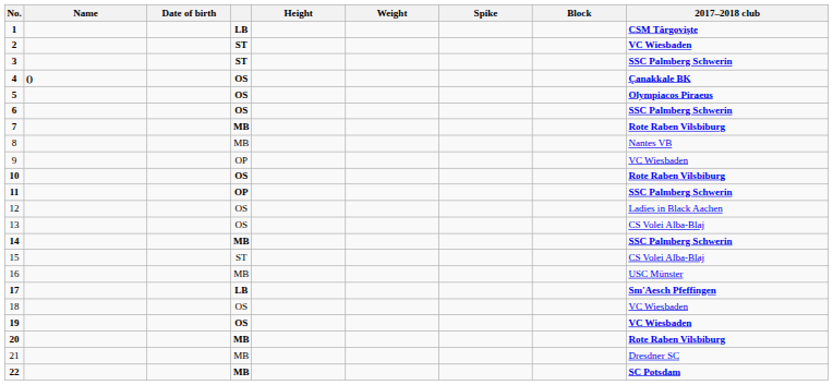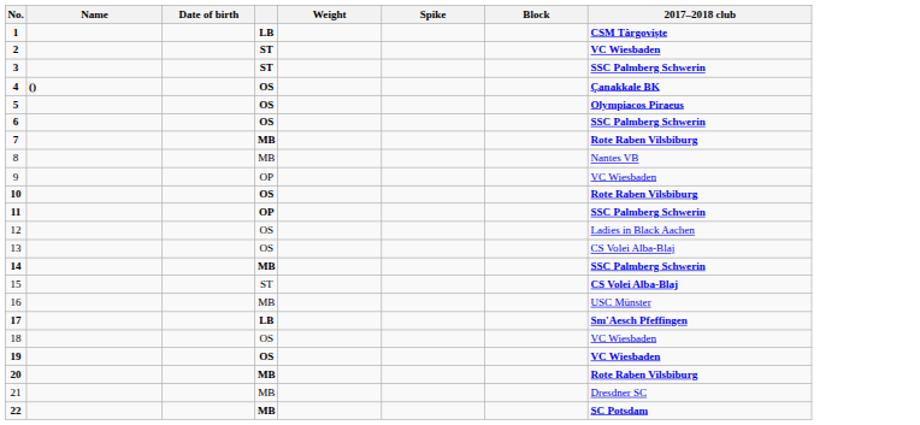 <table class="wikitable sortable" style="font-size:90%; text-align:center;">
 <tr>
 <th>No.</th>
 <th style="width:12em">Name</th>
 <th style="width:8em">Date of birth</th>
 <th></th>
-<th style="width:9em">Height</th>
 <th style="width:9em">Weight</th>
 <th style="width:9em">Spike</th>
 <th style="width:9em">Block</th>
 <th style="width:20em">2017–2018 club</th>
 </tr>
 <tr style="font-weight:bold;">
 <td>1</td>
 <td align=left></td>
 <td align=right></td>
 <td>LB</td>
 <td></td>
 <td></td>
 <td></td>
-<td></td>
 <td align=left> <a href='#'>CSM Târgoviște</a></td>
 </tr>
 <tr style="font-weight:bold;">
 <td>2</td>
 <td align=left></td>
 <td align=right></td>
 <td>ST</td>
-<td></td>
 <td></td>
 <td></td>
 <td></td>
 <td align=left> <a href='#'>VC Wiesbaden</a></td>
 </tr>
 <tr style="font-weight:bold;">
 <td>3</td>
 <td align=left></td>
 <td align=right></td>
 <td>ST</td>
 <td></td>
 <td></td>
 <td></td>
-<td></td>
 <td align=left> <a href='#'>SSC Palmberg Schwerin</a></td>
 </tr>
 <tr style="font-weight:bold;">
 <td>4</td>
 <td align=left> ()</td>
 <td align=right></td>
 <td>OS</td>
-<td></td>
 <td></td>
 <td></td>
 <td></td>
 <td align=left> <a href='#'>Çanakkale BK</a></td>
 </tr>
 <tr style="font-weight:bold;">
 <td>5</td>
 <td align=left></td>
 <td align=right></td>
 <td>OS</td>
 <td></td>
 <td></td>
 <td></td>
-<td></td>
 <td align=left> <a href='#'>Olympiacos Piraeus</a></td>
 </tr>
 <tr style="font-weight:bold;">
 <td>6</td>
 <td align=left></td>
 <td align=right></td>
 <td>OS</td>
-<td></td>
 <td></td>
 <td></td>
 <td></td>
 <td align=left> <a href='#'>SSC Palmberg Schwerin</a></td>
 </tr>
 <tr style="font-weight:bold;">
 <td>7</td>
 <td align=left></td>
 <td align=right></td>
 <td>MB</td>
 <td></td>
 <td></td>
 <td></td>
-<td></td>
 <td align=left> <a href='#'>Rote Raben Vilsbiburg</a></td>
 </tr>
 <tr>
 <td>8</td>
 <td align=left></td>
 <td align=right></td>
 <td>MB</td>
-<td></td>
 <td></td>
 <td></td>
 <td></td>
 <td align=left> <a href='#'>Nantes VB</a></td>
 </tr>
 <tr>
 <td>9</td>
 <td align=left></td>
 <td align=right></td>
 <td>OP</td>
 <td></td>
 <td></td>
 <td></td>
-<td></td>
 <td align=left> <a href='#'>VC Wiesbaden</a></td>
 </tr>
 <tr style="font-weight:bold;">
 <td>10</td>
 <td align=left></td>
 <td align=right></td>
 <td>OS</td>
-<td></td>
 <td></td>
 <td></td>
 <td></td>
 <td align=left> <a href='#'>Rote Raben Vilsbiburg</a></td>
 </tr>
 <tr style="font-weight:bold;">
 <td>11</td>
 <td align=left></td>
 <td align=right></td>
 <td>OP</td>
 <td></td>
 <td></td>
 <td></td>
-<td></td>
 <td align=left> <a href='#'>SSC Palmberg Schwerin</a></td>
 </tr>
 <tr>
 <td>12</td>
 <td align=left></td>
 <td align=right></td>
 <td>OS</td>
-<td></td>
 <td></td>
 <td></td>
 <td></td>
 <td align=left> <a href='#'>Ladies in Black Aachen</a></td>
 </tr>
 <tr>
 <td>13</td>
 <td align=left></td>
 <td align=right></td>
 <td>OS</td>
 <td></td>
 <td></td>
 <td></td>
-<td></td>
 <td align=left> <a href='#'>CS Volei Alba-Blaj</a></td>
 </tr>
 <tr style="font-weight:bold;">
 <td>14</td>
 <td align=left></td>
 <td align=right></td>
 <td>MB</td>
-<td></td>
 <td></td>
 <td></td>
 <td></td>
 <td align=left> <a href='#'>SSC Palmberg Schwerin</a></td>
 </tr>
 <tr>
 <td>15</td>
 <td align=left></td>
 <td align=right></td>
 <td>ST</td>
 <td></td>
 <td></td>
 <td></td>
-<td></td>
-<td align=left> <a href='#'>CS Volei Alba-Blaj</a></td>
+<td align=left><strong> <a href='#'>CS Volei Alba-Blaj</a></strong></td>
 </tr>
 <tr>
 <td>16</td>
 <td align=left></td>
 <td align=right></td>
 <td>MB</td>
-<td></td>
 <td></td>
 <td></td>
 <td></td>
 <td align=left> <a href='#'>USC Münster</a></td>
 </tr>
 <tr style="font-weight:bold;">
 <td>17</td>
 <td align=left></td>
 <td align=right></td>
 <td>LB</td>
 <td></td>
 <td></td>
 <td></td>
-<td></td>
 <td align=left> <a href='#'>Sm'Aesch Pfeffingen</a></td>
 </tr>
 <tr>
 <td>18</td>
 <td align=left></td>
 <td align=right></td>
 <td>OS</td>
-<td></td>
 <td></td>
 <td></td>
 <td></td>
 <td align=left> <a href='#'>VC Wiesbaden</a></td>
 </tr>
 <tr style="font-weight:bold;">
 <td>19</td>
 <td align=left></td>
 <td align=right></td>
 <td>OS</td>
 <td></td>
 <td></td>
 <td></td>
-<td></td>
 <td align=left> <a href='#'>VC Wiesbaden</a></td>
 </tr>
 <tr style="font-weight:bold;">
 <td>20</td>
 <td align=left></td>
 <td align=right></td>
 <td>MB</td>
-<td></td>
 <td></td>
 <td></td>
 <td></td>
 <td align=left> <a href='#'>Rote Raben Vilsbiburg</a></td>
 </tr>
 <tr>
 <td>21</td>
 <td align=left></td>
 <td align=right></td>
 <td>MB</td>
 <td></td>
 <td></td>
 <td></td>
-<td></td>
 <td align=left> <a href='#'>Dresdner SC</a></td>
 </tr>
 <tr style="font-weight:bold;">
 <td>22</td>
 <td align=left></td>
 <td align=right></td>
 <td>MB</td>
 <td></td>
 <td></td>
 <td></td>
-<td></td>
 <td align=left> <a href='#'>SC Potsdam</a></td>
 </tr>
 </table>
